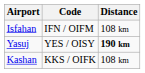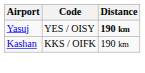 <table class="wikitable">
 <tr>
 <th>Airport</th>
 <th>Code</th>
 <th>Distance</th>
-</tr>
-<tr>
-<td><a href='#'>Isfahan</a></td>
-<td>IFN / OIFM</td>
-<td>108 <small>km</small></td>
 </tr>
 <tr>
 <td><a href='#'>Yasuj</a></td>
 <td>YES / OISY</td>
 <td><strong>190 <small>km</small></strong></td>
 </tr>
 <tr>
 <td><a href='#'>Kashan</a></td>
 <td>KKS / OIFK</td>
-<td>108 <small>km</small></td>
+<td>190 <small>km</small></td>
 </tr>
 </table>
